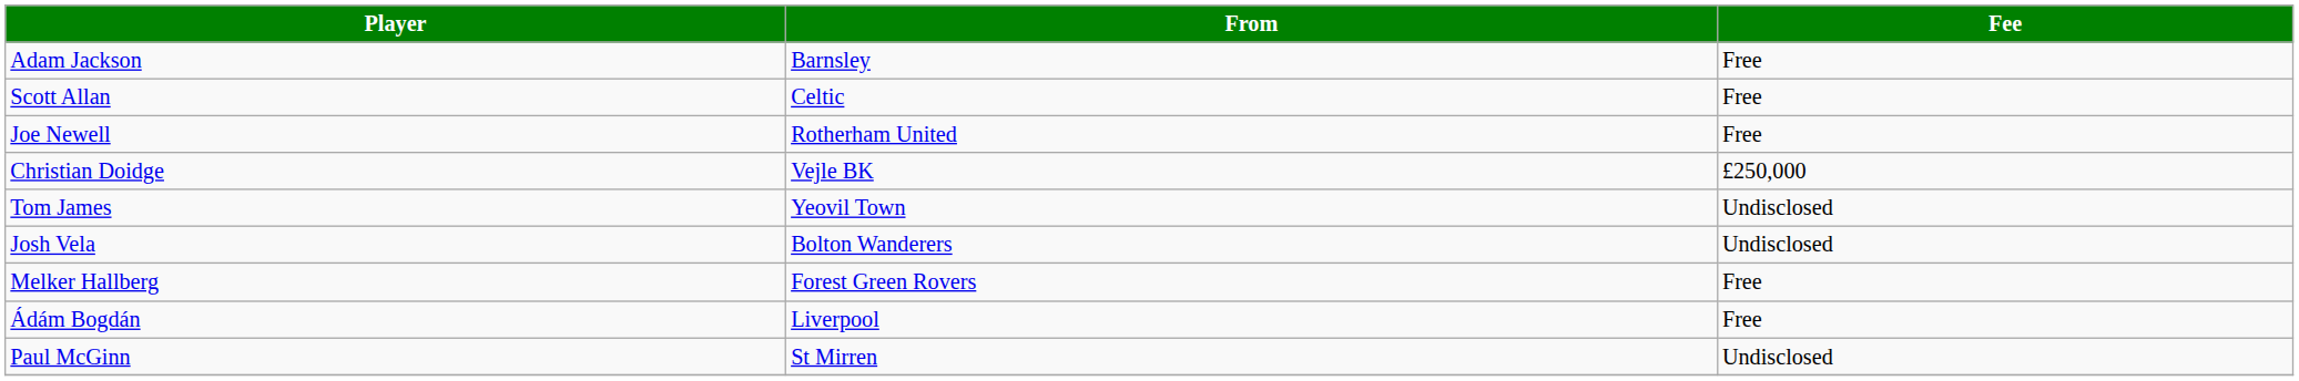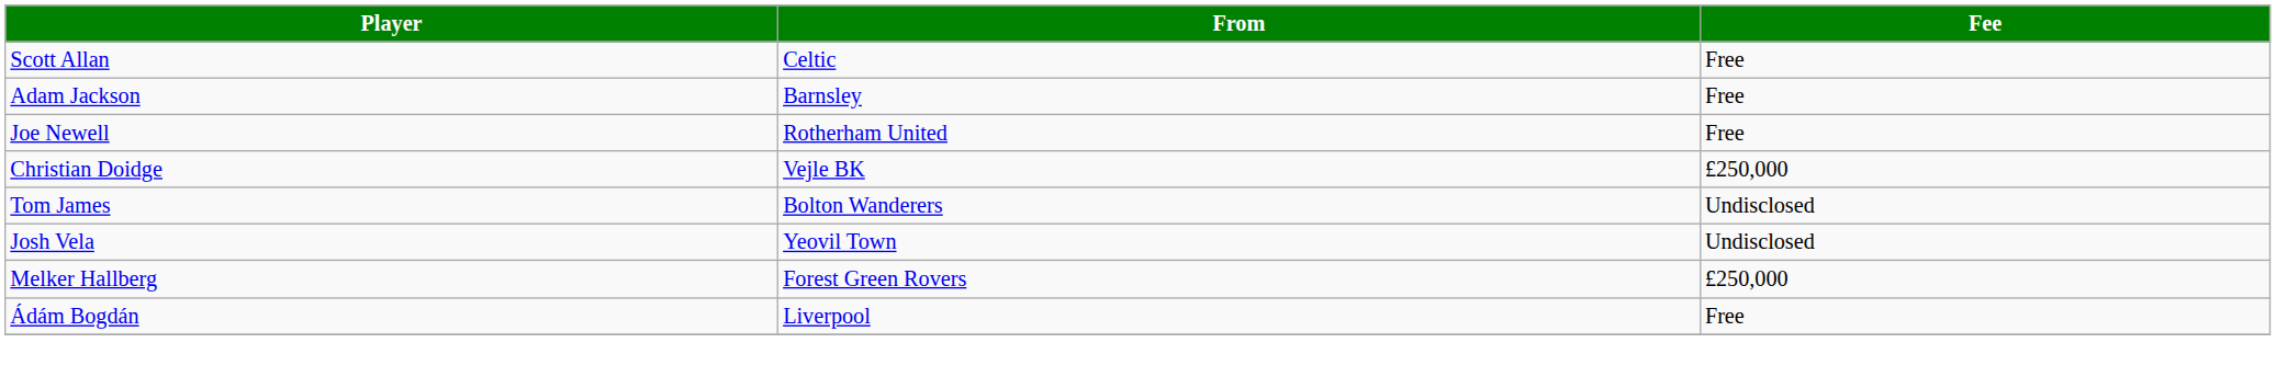 <table class="wikitable" style="text-align:left; font-size:95%;width:98%;">
 <tr>
 <th style="background:#008000; color:#FFFFFF; color:white;"><strong>Player</strong></th>
 <th style="background:#008000; color:#FFFFFF; color:white;"><strong>From</strong></th>
 <th style="background:#008000; color:#FFFFFF; color:white;"><strong>Fee</strong></th>
 </tr>
 <tr>
-<td> <a href='#'>Adam Jackson</a></td>
-<td> <a href='#'>Barnsley</a></td>
+<td> <a href='#'>Scott Allan</a></td>
+<td> <a href='#'>Celtic</a></td>
 <td>Free</td>
 </tr>
 <tr>
-<td> <a href='#'>Scott Allan</a></td>
-<td> <a href='#'>Celtic</a></td>
+<td> <a href='#'>Adam Jackson</a></td>
+<td> <a href='#'>Barnsley</a></td>
 <td>Free</td>
 </tr>
 <tr>
 <td> <a href='#'>Joe Newell</a></td>
 <td> <a href='#'>Rotherham United</a></td>
 <td>Free</td>
 </tr>
 <tr>
 <td> <a href='#'>Christian Doidge</a></td>
 <td> <a href='#'>Vejle BK</a></td>
 <td>£250,000</td>
 </tr>
 <tr>
 <td> <a href='#'>Tom James</a></td>
-<td> <a href='#'>Yeovil Town</a></td>
+<td> <a href='#'>Bolton Wanderers</a></td>
 <td>Undisclosed</td>
 </tr>
 <tr>
 <td> <a href='#'>Josh Vela</a></td>
-<td> <a href='#'>Bolton Wanderers</a></td>
+<td> <a href='#'>Yeovil Town</a></td>
 <td>Undisclosed</td>
 </tr>
 <tr>
 <td> <a href='#'>Melker Hallberg</a></td>
 <td> <a href='#'>Forest Green Rovers</a></td>
-<td>Free</td>
+<td>£250,000</td>
 </tr>
 <tr>
 <td> <a href='#'>Ádám Bogdán</a></td>
 <td> <a href='#'>Liverpool</a></td>
 <td>Free</td>
 </tr>
 <tr>
-<td> <a href='#'>Paul McGinn</a></td>
-<td> <a href='#'>St Mirren</a></td>
-<td>Undisclosed</td>
-</tr>
-<tr>
 </tr>
 </table>
